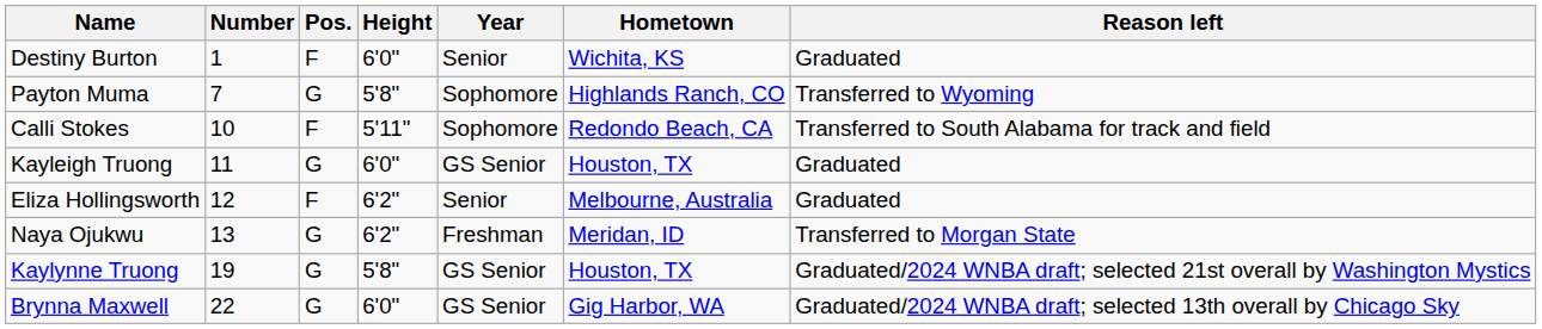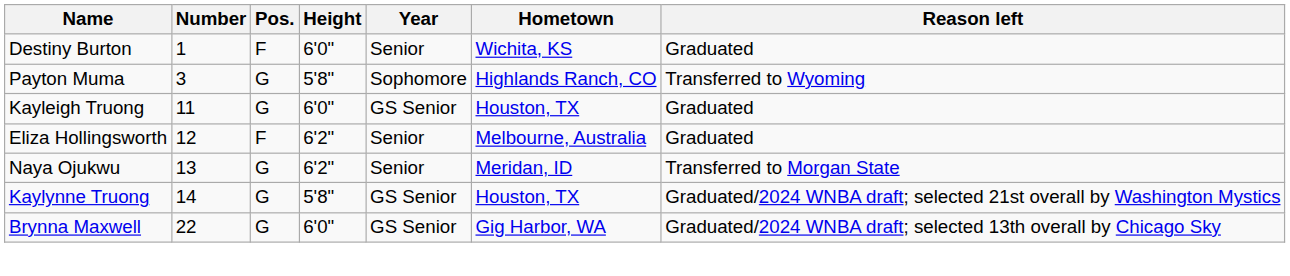 <table class="wikitable sortable" border="1">
 <tr>
 <th>Name</th>
 <th>Number</th>
 <th>Pos.</th>
 <th>Height</th>
 <th>Year</th>
 <th>Hometown</th>
 <th class="unsortable">Reason left</th>
 </tr>
 <tr>
 <td>Destiny Burton</td>
 <td>1</td>
 <td>F</td>
 <td>6'0"</td>
 <td>Senior</td>
 <td><a href='#'>Wichita, KS</a></td>
 <td>Graduated</td>
 </tr>
 <tr>
 <td>Payton Muma</td>
-<td>7</td>
+<td>3</td>
 <td>G</td>
 <td>5'8"</td>
 <td> Sophomore</td>
 <td><a href='#'>Highlands Ranch, CO</a></td>
 <td>Transferred to <a href='#'>Wyoming</a></td>
-</tr>
-<tr>
-<td>Calli Stokes</td>
-<td>10</td>
-<td>F</td>
-<td>5'11"</td>
-<td> Sophomore</td>
-<td><a href='#'>Redondo Beach, CA</a></td>
-<td>Transferred to South Alabama for track and field</td>
 </tr>
 <tr>
 <td>Kayleigh Truong</td>
 <td>11</td>
 <td>G</td>
 <td>6'0"</td>
 <td>GS Senior</td>
 <td><a href='#'>Houston, TX</a></td>
 <td>Graduated</td>
 </tr>
 <tr>
 <td>Eliza Hollingsworth</td>
 <td>12</td>
 <td>F</td>
 <td>6'2"</td>
 <td> Senior</td>
 <td><a href='#'>Melbourne, Australia</a></td>
 <td>Graduated</td>
 </tr>
 <tr>
 <td>Naya Ojukwu</td>
 <td>13</td>
 <td>G</td>
 <td>6'2"</td>
-<td> Freshman</td>
+<td> Senior</td>
 <td><a href='#'>Meridan, ID</a></td>
 <td>Transferred to <a href='#'>Morgan State</a></td>
 </tr>
 <tr>
 <td><a href='#'>Kaylynne Truong</a></td>
-<td>19</td>
+<td>14</td>
 <td>G</td>
 <td>5'8"</td>
 <td>GS Senior</td>
 <td><a href='#'>Houston, TX</a></td>
 <td>Graduated/<a href='#'>2024 WNBA draft</a>; selected 21st overall by <a href='#'>Washington Mystics</a></td>
 </tr>
 <tr>
 <td><a href='#'>Brynna Maxwell</a></td>
 <td>22</td>
 <td>G</td>
 <td>6'0"</td>
 <td>GS Senior</td>
 <td><a href='#'>Gig Harbor, WA</a></td>
 <td>Graduated/<a href='#'>2024 WNBA draft</a>; selected 13th overall by <a href='#'>Chicago Sky</a></td>
 </tr>
 </table>
